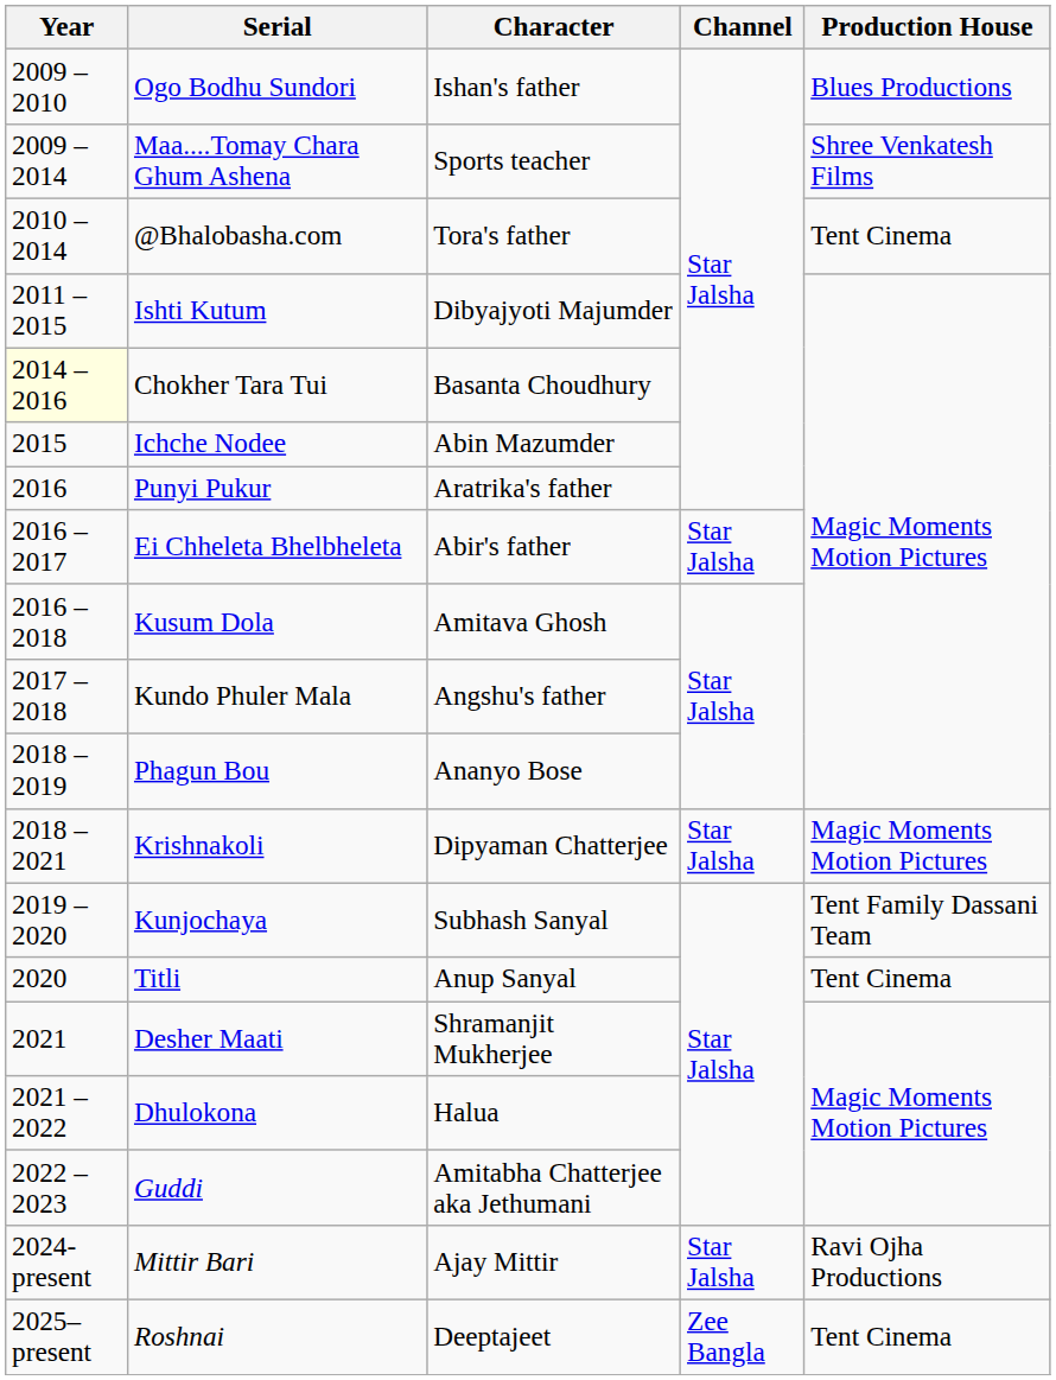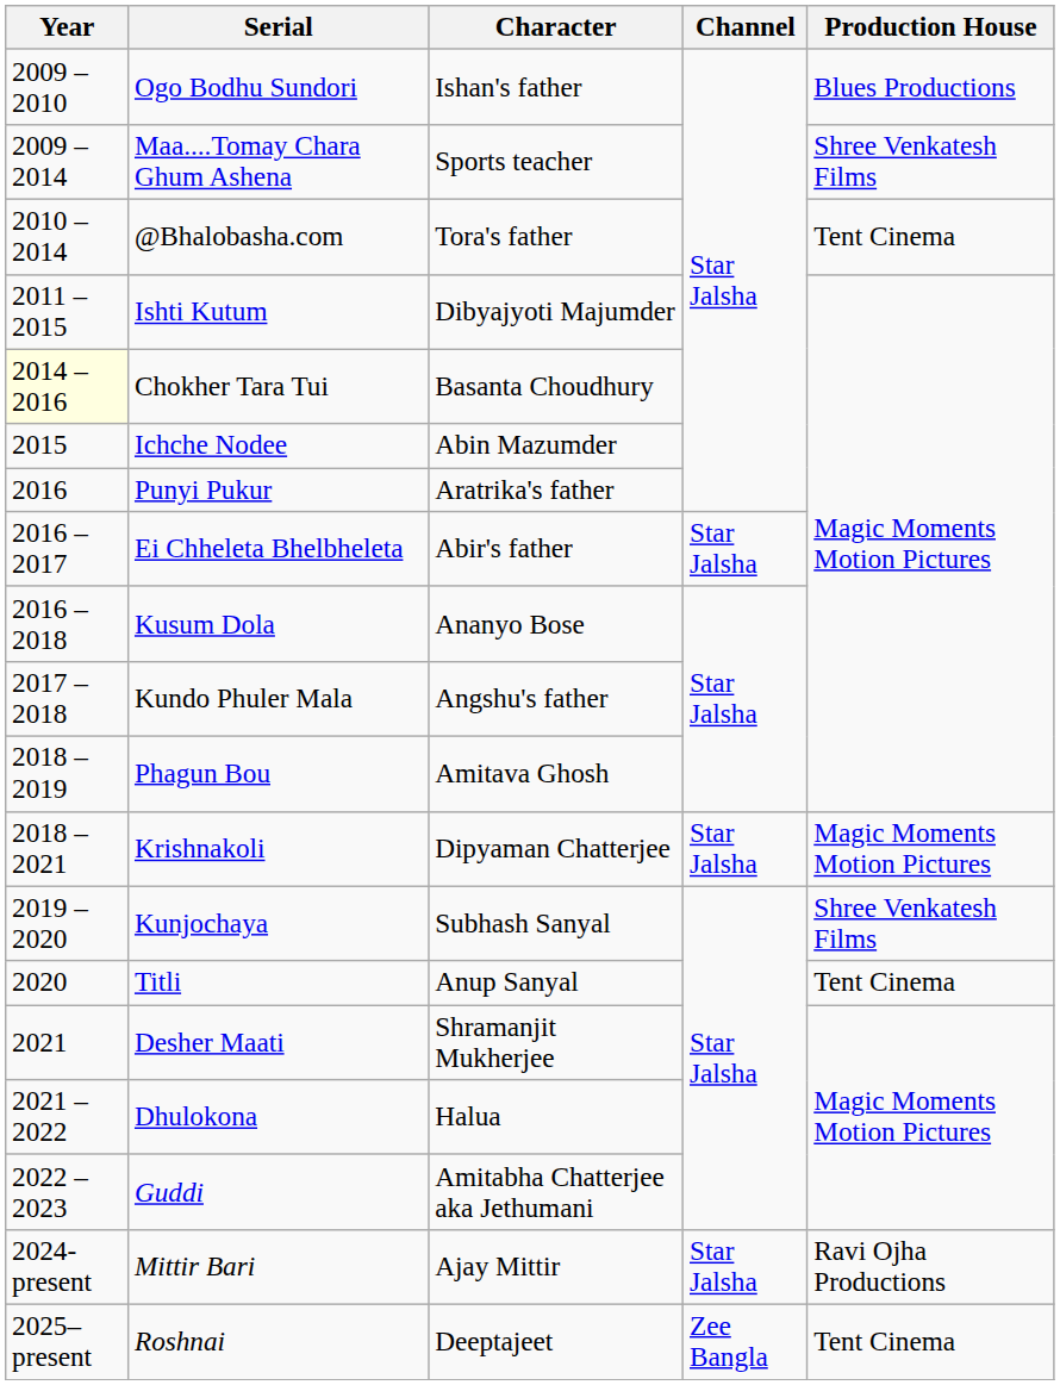 <table class="wikitable">
 <tr>
 <th>Year</th>
 <th>Serial</th>
 <th>Character</th>
 <th>Channel</th>
 <th>Production House</th>
 </tr>
 <tr>
 <td>2009 – 2010</td>
 <td><a href='#'>Ogo Bodhu Sundori</a></td>
 <td>Ishan's father</td>
 <td rowspan="7"><a href='#'>Star Jalsha</a></td>
 <td><a href='#'>Blues Productions</a></td>
 </tr>
 <tr>
 <td>2009 – 2014</td>
 <td><a href='#'>Maa....Tomay Chara Ghum Ashena</a></td>
 <td>Sports teacher</td>
 <td><a href='#'>Shree Venkatesh Films</a></td>
 </tr>
 <tr>
 <td>2010 – 2014</td>
 <td>@Bhalobasha.com</td>
 <td>Tora's father</td>
 <td>Tent Cinema</td>
 </tr>
 <tr>
 <td>2011 – 2015</td>
 <td><a href='#'>Ishti Kutum</a></td>
 <td>Dibyajyoti Majumder</td>
 <td rowspan="8"><a href='#'>Magic Moments Motion Pictures</a></td>
 </tr>
 <tr>
 <td style="background: lightyellow;">2014 – 2016</td>
 <td>Chokher Tara Tui</td>
 <td>Basanta Choudhury</td>
 </tr>
 <tr>
 <td>2015</td>
 <td><a href='#'>Ichche Nodee</a></td>
 <td>Abin Mazumder</td>
 </tr>
 <tr>
 <td>2016</td>
 <td><a href='#'>Punyi Pukur</a></td>
 <td>Aratrika's father</td>
 </tr>
 <tr>
 <td>2016 – 2017</td>
 <td><a href='#'>Ei Chheleta Bhelbheleta</a></td>
 <td>Abir's father</td>
 <td><a href='#'>Star Jalsha</a></td>
 </tr>
 <tr>
 <td>2016 – 2018</td>
 <td><a href='#'>Kusum Dola</a></td>
-<td>Amitava Ghosh</td>
+<td>Ananyo Bose</td>
 <td rowspan="3"><a href='#'>Star Jalsha</a></td>
 </tr>
 <tr>
 <td>2017 – 2018</td>
 <td>Kundo Phuler Mala</td>
 <td>Angshu's father</td>
 </tr>
 <tr>
 <td>2018 – 2019</td>
 <td><a href='#'>Phagun Bou</a></td>
-<td>Ananyo Bose</td>
+<td>Amitava Ghosh</td>
 </tr>
 <tr>
 <td>2018 – 2021</td>
 <td><a href='#'>Krishnakoli</a></td>
 <td>Dipyaman Chatterjee</td>
 <td><a href='#'>Star Jalsha</a></td>
 <td><a href='#'>Magic Moments Motion Pictures</a></td>
 </tr>
 <tr>
 <td>2019 – 2020</td>
 <td><a href='#'>Kunjochaya</a></td>
 <td>Subhash Sanyal</td>
 <td rowspan="5"><a href='#'>Star Jalsha</a></td>
-<td>Tent Family Dassani Team</td>
+<td><a href='#'>Shree Venkatesh Films</a></td>
 </tr>
 <tr>
 <td>2020</td>
 <td><a href='#'>Titli</a></td>
 <td>Anup Sanyal</td>
 <td>Tent Cinema</td>
 </tr>
 <tr>
 <td>2021</td>
 <td><a href='#'>Desher Maati</a></td>
 <td>Shramanjit Mukherjee</td>
 <td rowspan="3"><a href='#'>Magic Moments Motion Pictures</a></td>
 </tr>
 <tr>
 <td>2021 – 2022</td>
 <td><a href='#'>Dhulokona</a></td>
 <td>Halua</td>
 </tr>
 <tr>
 <td>2022 – 2023</td>
 <td><em><a href='#'>Guddi</a></em></td>
 <td>Amitabha Chatterjee aka Jethumani</td>
 </tr>
 <tr>
 <td>2024-present</td>
 <td><em>Mittir Bari</em></td>
 <td>Ajay Mittir</td>
 <td><a href='#'>Star Jalsha</a></td>
 <td>Ravi Ojha Productions</td>
 </tr>
 <tr>
 <td>2025–present</td>
 <td><em>Roshnai</em></td>
 <td>Deeptajeet</td>
 <td><a href='#'>Zee Bangla</a></td>
 <td>Tent Cinema</td>
 </tr>
 <tr>
 </tr>
 </table>
